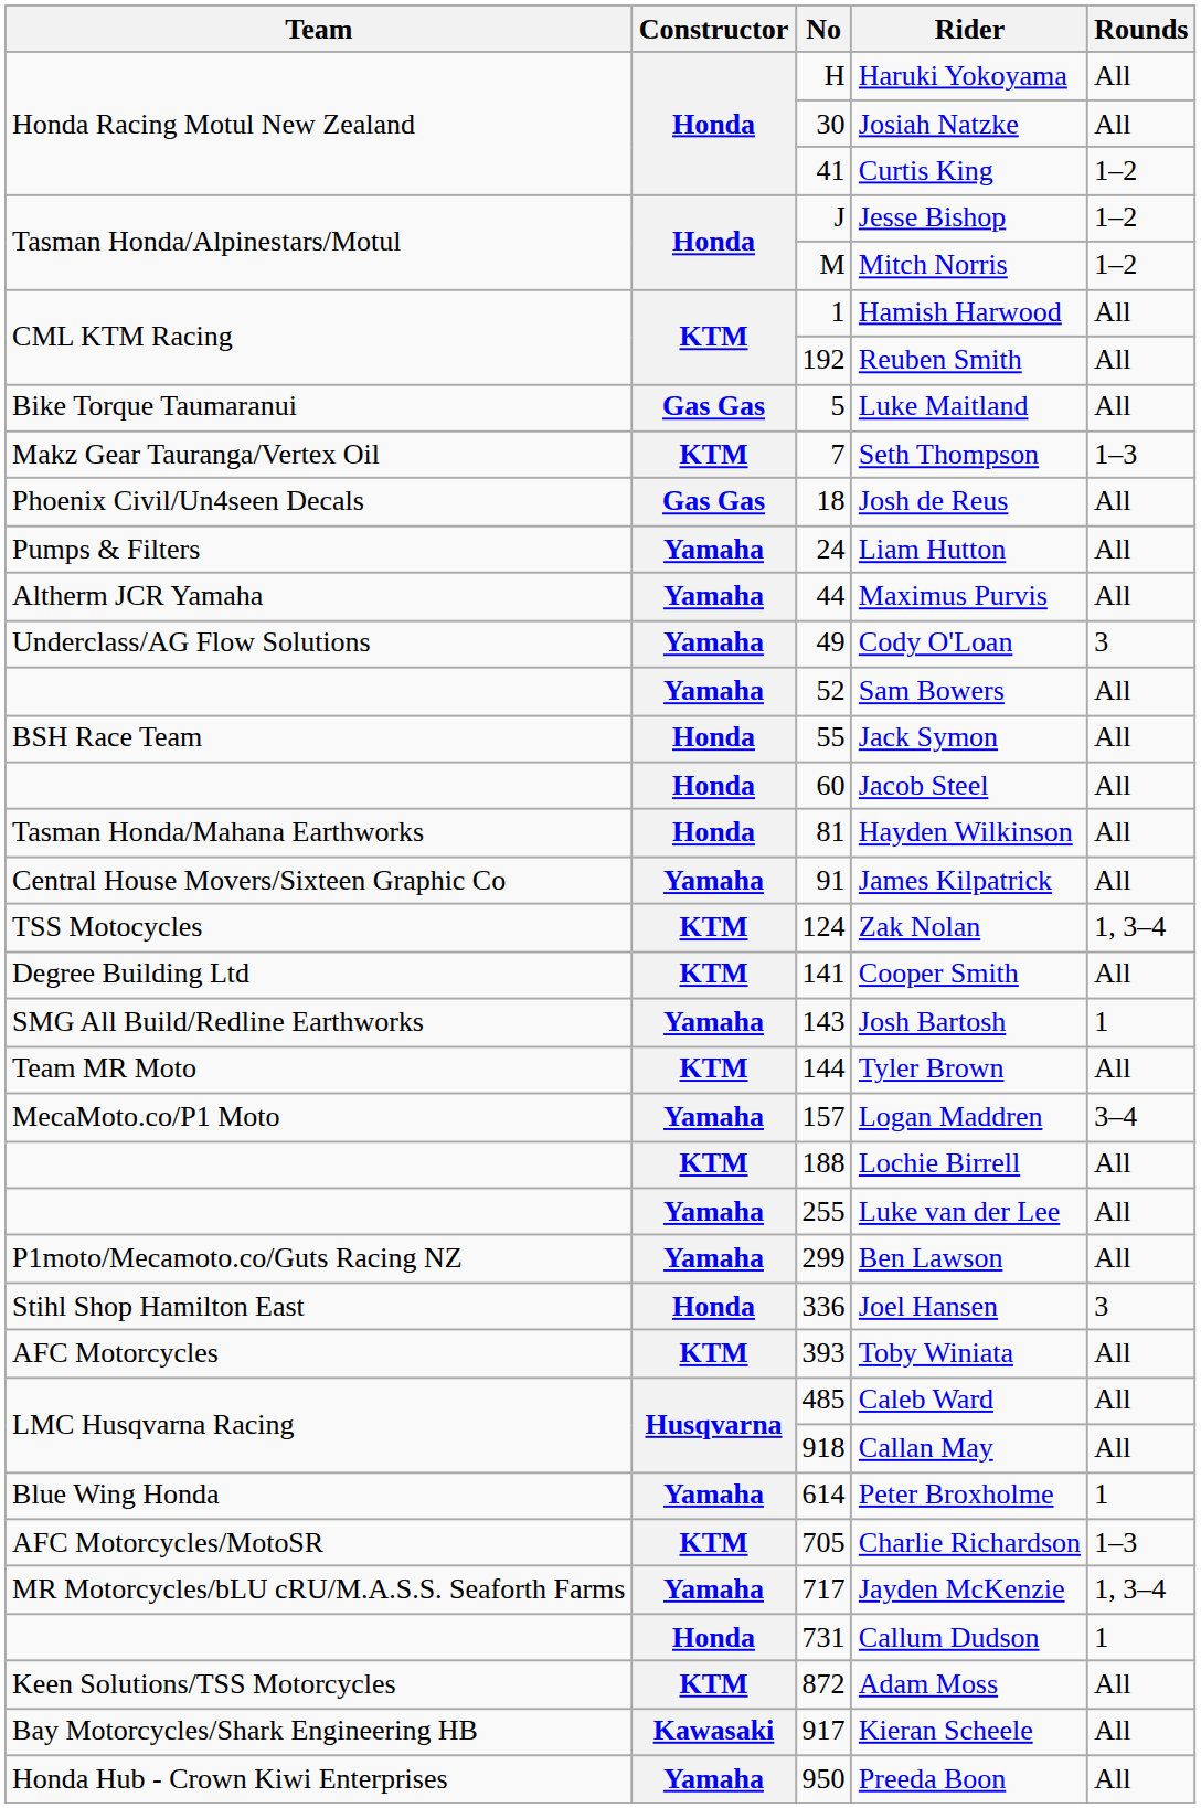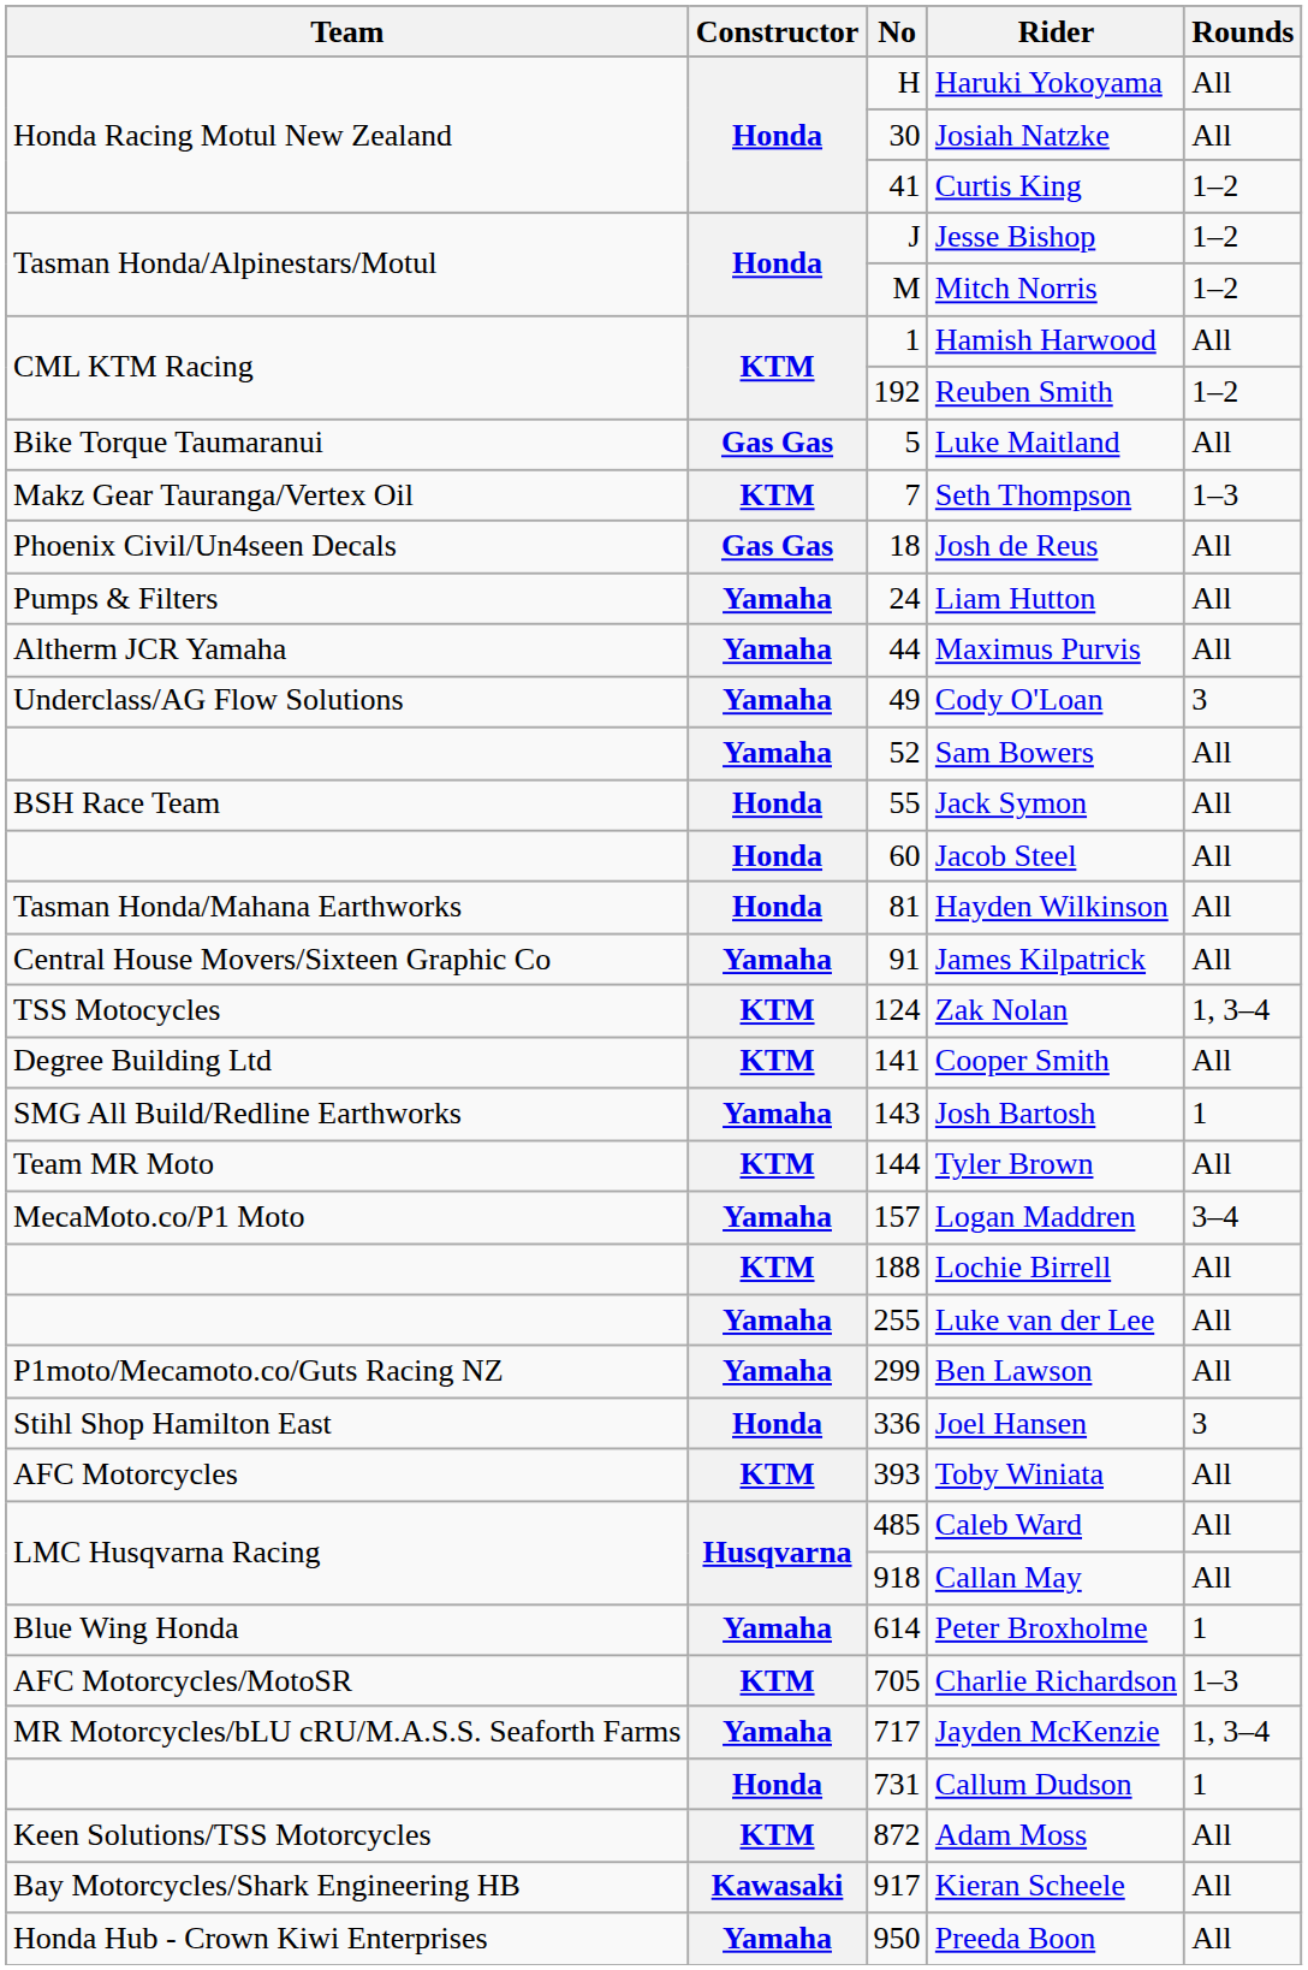 <table class="wikitable" style="font-size: 85%;">
 <tr>
 <th>Team</th>
 <th>Constructor</th>
 <th>No</th>
 <th>Rider</th>
 <th>Rounds</th>
 </tr>
 <tr>
 <td rowspan=3>Honda Racing Motul New Zealand</td>
 <th rowspan=3><a href='#'>Honda</a></th>
 <td align="right">H</td>
 <td> <a href='#'>Haruki Yokoyama</a></td>
 <td>All</td>
 </tr>
 <tr>
 <td align="right">30</td>
 <td> <a href='#'>Josiah Natzke</a></td>
 <td>All</td>
 </tr>
 <tr>
 <td align="right">41</td>
 <td> <a href='#'>Curtis King</a></td>
 <td>1–2</td>
 </tr>
 <tr>
 <td rowspan=2>Tasman Honda/Alpinestars/Motul</td>
 <th rowspan=2><a href='#'>Honda</a></th>
 <td align="right">J</td>
 <td> <a href='#'>Jesse Bishop</a></td>
 <td>1–2</td>
 </tr>
 <tr>
 <td align="right">M</td>
 <td> <a href='#'>Mitch Norris</a></td>
 <td>1–2</td>
 </tr>
 <tr>
 <td rowspan=2>CML KTM Racing</td>
 <th rowspan=2><a href='#'>KTM</a></th>
 <td align="right">1</td>
 <td> <a href='#'>Hamish Harwood</a></td>
 <td>All</td>
 </tr>
 <tr>
 <td align="right">192</td>
 <td> <a href='#'>Reuben Smith</a></td>
-<td>All</td>
+<td>1–2</td>
 </tr>
 <tr>
 <td>Bike Torque Taumaranui</td>
 <th><a href='#'>Gas Gas</a></th>
 <td align="right">5</td>
 <td> <a href='#'>Luke Maitland</a></td>
 <td>All</td>
 </tr>
 <tr>
 <td>Makz Gear Tauranga/Vertex Oil</td>
 <th><a href='#'>KTM</a></th>
 <td align="right">7</td>
 <td> <a href='#'>Seth Thompson</a></td>
 <td>1–3</td>
 </tr>
 <tr>
 <td>Phoenix Civil/Un4seen Decals</td>
 <th><a href='#'>Gas Gas</a></th>
 <td align="right">18</td>
 <td> <a href='#'>Josh de Reus</a></td>
 <td>All</td>
 </tr>
 <tr>
 <td>Pumps & Filters</td>
 <th><a href='#'>Yamaha</a></th>
 <td align="right">24</td>
 <td> <a href='#'>Liam Hutton</a></td>
 <td>All</td>
 </tr>
 <tr>
 <td>Altherm JCR Yamaha</td>
 <th><a href='#'>Yamaha</a></th>
 <td align="right">44</td>
 <td> <a href='#'>Maximus Purvis</a></td>
 <td>All</td>
 </tr>
 <tr>
 <td>Underclass/AG Flow Solutions</td>
 <th><a href='#'>Yamaha</a></th>
 <td align="right">49</td>
 <td> <a href='#'>Cody O'Loan</a></td>
 <td>3</td>
 </tr>
 <tr>
 <td></td>
 <th><a href='#'>Yamaha</a></th>
 <td align="right">52</td>
 <td> <a href='#'>Sam Bowers</a></td>
 <td>All</td>
 </tr>
 <tr>
 <td>BSH Race Team</td>
 <th><a href='#'>Honda</a></th>
 <td align="right">55</td>
 <td> <a href='#'>Jack Symon</a></td>
 <td>All</td>
 </tr>
 <tr>
 <td></td>
 <th><a href='#'>Honda</a></th>
 <td align="right">60</td>
 <td> <a href='#'>Jacob Steel</a></td>
 <td>All</td>
 </tr>
 <tr>
 <td>Tasman Honda/Mahana Earthworks</td>
 <th><a href='#'>Honda</a></th>
 <td align="right">81</td>
 <td> <a href='#'>Hayden Wilkinson</a></td>
 <td>All</td>
 </tr>
 <tr>
 <td>Central House Movers/Sixteen Graphic Co</td>
 <th><a href='#'>Yamaha</a></th>
 <td align="right">91</td>
 <td> <a href='#'>James Kilpatrick</a></td>
 <td>All</td>
 </tr>
 <tr>
 <td>TSS Motocycles</td>
 <th><a href='#'>KTM</a></th>
 <td align="right">124</td>
 <td> <a href='#'>Zak Nolan</a></td>
 <td>1, 3–4</td>
 </tr>
 <tr>
 <td>Degree Building Ltd</td>
 <th><a href='#'>KTM</a></th>
 <td align="right">141</td>
 <td> <a href='#'>Cooper Smith</a></td>
 <td>All</td>
 </tr>
 <tr>
 <td>SMG All Build/Redline Earthworks</td>
 <th><a href='#'>Yamaha</a></th>
 <td align="right">143</td>
 <td> <a href='#'>Josh Bartosh</a></td>
 <td>1</td>
 </tr>
 <tr>
 <td>Team MR Moto</td>
 <th><a href='#'>KTM</a></th>
 <td align="right">144</td>
 <td> <a href='#'>Tyler Brown</a></td>
 <td>All</td>
 </tr>
 <tr>
 <td>MecaMoto.co/P1 Moto</td>
 <th><a href='#'>Yamaha</a></th>
 <td align="right">157</td>
 <td> <a href='#'>Logan Maddren</a></td>
 <td>3–4</td>
 </tr>
 <tr>
 <td></td>
 <th><a href='#'>KTM</a></th>
 <td align="right">188</td>
 <td> <a href='#'>Lochie Birrell</a></td>
 <td>All</td>
 </tr>
 <tr>
 <td></td>
 <th><a href='#'>Yamaha</a></th>
 <td align="right">255</td>
 <td> <a href='#'>Luke van der Lee</a></td>
 <td>All</td>
 </tr>
 <tr>
 <td>P1moto/Mecamoto.co/Guts Racing NZ</td>
 <th><a href='#'>Yamaha</a></th>
 <td align="right">299</td>
 <td> <a href='#'>Ben Lawson</a></td>
 <td>All</td>
 </tr>
 <tr>
 <td>Stihl Shop Hamilton East</td>
 <th><a href='#'>Honda</a></th>
 <td align="right">336</td>
 <td> <a href='#'>Joel Hansen</a></td>
 <td>3</td>
 </tr>
 <tr>
 <td>AFC Motorcycles</td>
 <th><a href='#'>KTM</a></th>
 <td align="right">393</td>
 <td> <a href='#'>Toby Winiata</a></td>
 <td>All</td>
 </tr>
 <tr>
 <td rowspan=2>LMC Husqvarna Racing</td>
 <th rowspan=2><a href='#'>Husqvarna</a></th>
 <td align="right">485</td>
 <td> <a href='#'>Caleb Ward</a></td>
 <td>All</td>
 </tr>
 <tr>
 <td align="right">918</td>
 <td> <a href='#'>Callan May</a></td>
 <td>All</td>
 </tr>
 <tr>
 <td>Blue Wing Honda</td>
 <th><a href='#'>Yamaha</a></th>
 <td align="right">614</td>
 <td> <a href='#'>Peter Broxholme</a></td>
 <td>1</td>
 </tr>
 <tr>
 <td>AFC Motorcycles/MotoSR</td>
 <th><a href='#'>KTM</a></th>
 <td align="right">705</td>
 <td> <a href='#'>Charlie Richardson</a></td>
 <td>1–3</td>
 </tr>
 <tr>
 <td>MR Motorcycles/bLU cRU/M.A.S.S. Seaforth Farms</td>
 <th><a href='#'>Yamaha</a></th>
 <td align="right">717</td>
 <td> <a href='#'>Jayden McKenzie</a></td>
 <td>1, 3–4</td>
 </tr>
 <tr>
 <td></td>
 <th><a href='#'>Honda</a></th>
 <td align="right">731</td>
 <td> <a href='#'>Callum Dudson</a></td>
 <td>1</td>
 </tr>
 <tr>
 <td>Keen Solutions/TSS Motorcycles</td>
 <th><a href='#'>KTM</a></th>
 <td align="right">872</td>
 <td> <a href='#'>Adam Moss</a></td>
 <td>All</td>
 </tr>
 <tr>
 <td>Bay Motorcycles/Shark Engineering HB</td>
 <th><a href='#'>Kawasaki</a></th>
 <td align="right">917</td>
 <td> <a href='#'>Kieran Scheele</a></td>
 <td>All</td>
 </tr>
 <tr>
 <td>Honda Hub - Crown Kiwi Enterprises</td>
 <th><a href='#'>Yamaha</a></th>
 <td align="right">950</td>
 <td> <a href='#'>Preeda Boon</a></td>
 <td>All</td>
 </tr>
 <tr>
 </tr>
 </table>
